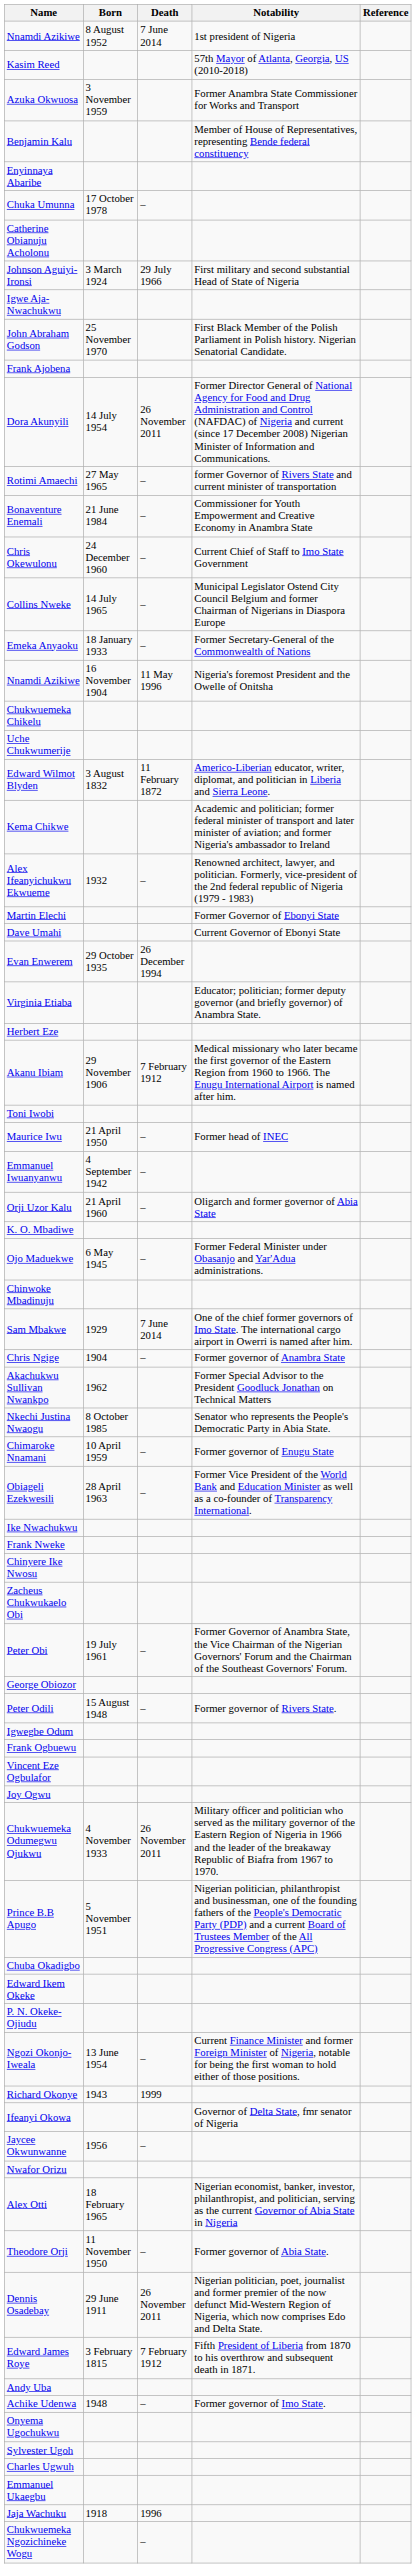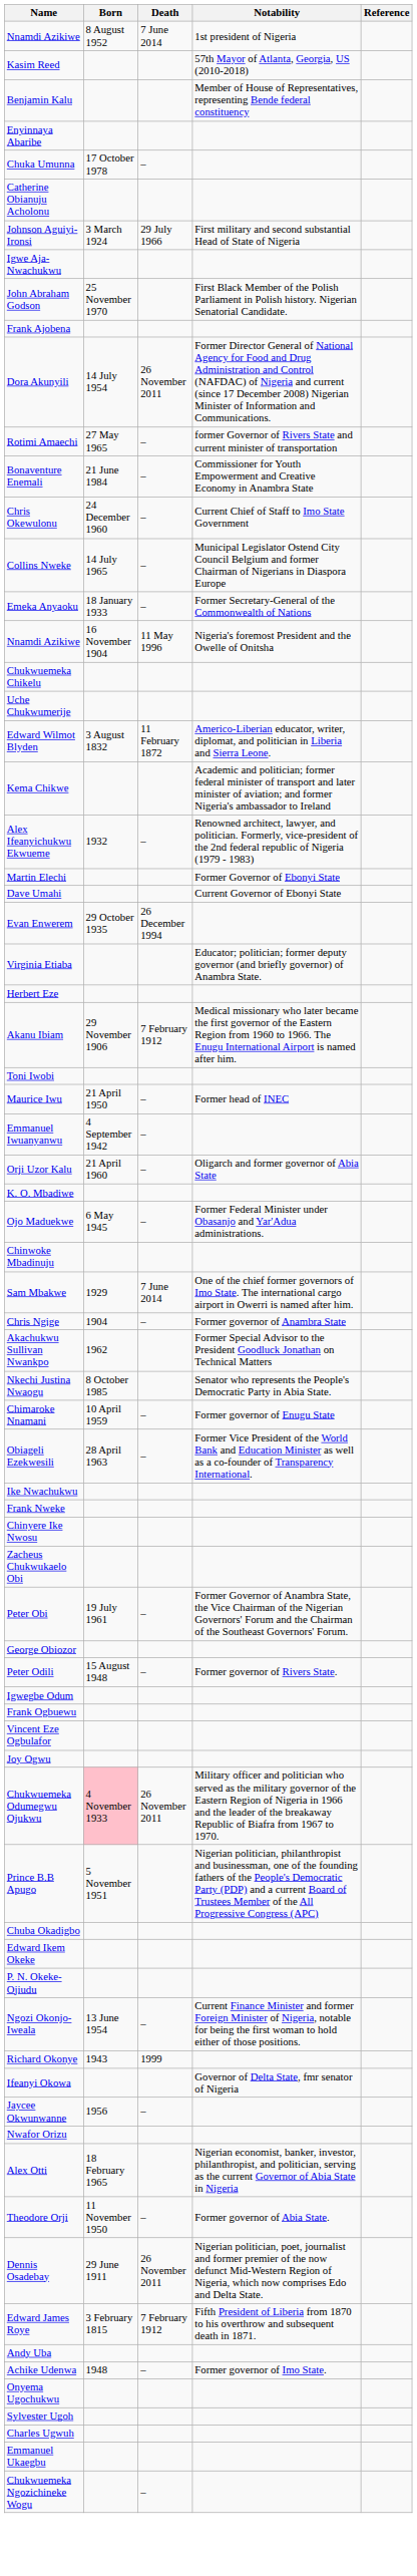 <table class="wikitable sortable">
 <tr>
 <th>Name</th>
 <th class="unsortable">Born</th>
 <th class="unsortable">Death</th>
 <th class="unsortable">Notability</th>
 <th class="unsortable">Reference</th>
 </tr>
 <tr>
 <td><a href='#'>Nnamdi Azikiwe</a></td>
 <td>8 August 1952</td>
 <td>7 June 2014</td>
 <td>1st president of Nigeria</td>
 <td></td>
 </tr>
 <tr>
 <td><a href='#'>Kasim Reed</a></td>
 <td></td>
 <td></td>
 <td>57th <a href='#'>Mayor</a> of <a href='#'>Atlanta</a>, <a href='#'>Georgia</a>, <a href='#'>US</a> (2010-2018)</td>
-<td></td>
-</tr>
-<tr>
-<td><a href='#'>Azuka Okwuosa</a></td>
-<td>3 November 1959</td>
-<td></td>
-<td>Former Anambra State Commissioner for Works and Transport</td>
 <td></td>
 </tr>
 <tr>
 <td><a href='#'>Benjamin Kalu</a></td>
 <td></td>
 <td></td>
 <td>Member of House of Representatives, representing <a href='#'>Bende federal constituency</a></td>
 <td></td>
 </tr>
 <tr>
 <td><a href='#'>Enyinnaya Abaribe</a></td>
 <td></td>
 <td></td>
 <td></td>
 <td></td>
 </tr>
 <tr>
 <td><a href='#'>Chuka Umunna</a></td>
 <td>17 October 1978</td>
 <td>–</td>
 <td></td>
 <td></td>
 </tr>
 <tr>
 <td><a href='#'>Catherine Obianuju Acholonu</a></td>
 <td></td>
 <td></td>
 <td></td>
 <td></td>
 </tr>
 <tr>
 <td><a href='#'>Johnson Aguiyi-Ironsi</a></td>
 <td>3 March 1924</td>
 <td>29 July 1966</td>
 <td>First military and second substantial Head of State of Nigeria</td>
 <td></td>
 </tr>
 <tr>
 <td><a href='#'>Igwe Aja-Nwachukwu</a></td>
 <td></td>
 <td></td>
 <td></td>
 <td></td>
 </tr>
 <tr>
 <td><a href='#'>John Abraham Godson</a></td>
 <td>25 November 1970</td>
 <td></td>
 <td>First Black Member of the Polish Parliament in Polish history. Nigerian Senatorial Candidate.</td>
 <td></td>
 </tr>
 <tr>
 <td><a href='#'>Frank Ajobena</a></td>
 <td></td>
 <td></td>
 <td></td>
 <td></td>
 </tr>
 <tr>
 <td><a href='#'>Dora Akunyili</a></td>
 <td>14 July 1954</td>
 <td>26 November 2011</td>
 <td>Former Director General of <a href='#'>National Agency for Food and Drug Administration and Control</a> (NAFDAC) of <a href='#'>Nigeria</a> and current (since 17 December 2008) Nigerian Minister of Information and Communications.</td>
 <td></td>
 </tr>
 <tr>
 <td><a href='#'>Rotimi Amaechi</a></td>
 <td>27 May 1965</td>
 <td>–</td>
 <td>former Governor of <a href='#'>Rivers State</a> and current minister of transportation</td>
 <td></td>
 </tr>
 <tr>
 <td><a href='#'>Bonaventure Enemali</a></td>
 <td>21 June 1984</td>
 <td>–</td>
 <td>Commissioner for Youth Empowerment and Creative Economy in Anambra State</td>
 <td></td>
 </tr>
 <tr>
 <td><a href='#'>Chris Okewulonu</a></td>
 <td>24 December 1960</td>
 <td>–</td>
 <td>Current Chief of Staff to <a href='#'>Imo State</a> Government</td>
 <td></td>
 </tr>
 <tr>
 <td><a href='#'>Collins Nweke</a></td>
 <td>14 July 1965</td>
 <td>–</td>
 <td>Municipal Legislator Ostend City Council Belgium and former Chairman of Nigerians in Diaspora Europe</td>
 <td></td>
 </tr>
 <tr>
 <td><a href='#'>Emeka Anyaoku</a></td>
 <td>18 January 1933</td>
 <td>–</td>
 <td>Former Secretary-General of the <a href='#'>Commonwealth of Nations</a></td>
 <td></td>
 </tr>
 <tr>
 <td><a href='#'>Nnamdi Azikiwe</a></td>
 <td>16 November 1904</td>
 <td>11 May 1996</td>
 <td>Nigeria's foremost President and the Owelle of Onitsha</td>
 <td></td>
 </tr>
 <tr>
 <td><a href='#'>Chukwuemeka Chikelu</a></td>
 <td></td>
 <td></td>
 <td></td>
 <td></td>
 </tr>
 <tr>
 <td><a href='#'>Uche Chukwumerije</a></td>
 <td></td>
 <td></td>
 <td></td>
 <td></td>
 </tr>
 <tr>
 <td><a href='#'>Edward Wilmot Blyden</a></td>
 <td>3 August 1832</td>
 <td>11 February 1872</td>
 <td><a href='#'>Americo-Liberian</a> educator, writer, diplomat, and politician in <a href='#'>Liberia</a> and <a href='#'>Sierra Leone</a>.</td>
 <td rowspan=1 align=center></td>
 </tr>
 <tr>
 <td><a href='#'>Kema Chikwe</a></td>
 <td></td>
 <td></td>
 <td>Academic and politician; former federal minister of transport and later minister of aviation; and former Nigeria's ambassador to Ireland</td>
 <td></td>
 </tr>
 <tr>
 <td><a href='#'>Alex Ifeanyichukwu Ekwueme</a></td>
 <td>1932</td>
 <td>–</td>
 <td>Renowned architect, lawyer, and politician. Formerly, vice-president of the 2nd federal republic of Nigeria (1979 - 1983)</td>
 <td></td>
 </tr>
 <tr>
 <td><a href='#'>Martin Elechi</a></td>
 <td></td>
 <td></td>
 <td>Former Governor of <a href='#'>Ebonyi State</a></td>
 <td></td>
 </tr>
 <tr>
 <td><a href='#'>Dave Umahi</a></td>
 <td></td>
 <td></td>
 <td>Current Governor of Ebonyi State</td>
 <td></td>
 </tr>
 <tr>
 <td><a href='#'>Evan Enwerem</a></td>
 <td>29 October 1935</td>
 <td>26 December 1994</td>
 <td></td>
 <td></td>
 </tr>
 <tr>
 <td><a href='#'>Virginia Etiaba</a></td>
 <td></td>
 <td></td>
 <td>Educator; politician; former deputy governor (and briefly governor) of Anambra State.</td>
 <td></td>
 </tr>
 <tr>
 <td><a href='#'>Herbert Eze</a></td>
 <td></td>
 <td></td>
 <td></td>
 <td></td>
 </tr>
 <tr>
 <td><a href='#'>Akanu Ibiam</a></td>
 <td>29 November 1906</td>
 <td>7 February 1912</td>
 <td>Medical missionary who later became the first governor of the Eastern Region from 1960 to 1966. The <a href='#'>Enugu International Airport</a> is named after him.</td>
 <td></td>
 </tr>
 <tr>
 <td><a href='#'>Toni Iwobi</a></td>
 <td></td>
 <td></td>
 <td></td>
 <td></td>
 </tr>
 <tr>
 <td><a href='#'>Maurice Iwu</a></td>
 <td>21 April 1950</td>
 <td>–</td>
 <td>Former head of <a href='#'>INEC</a></td>
 <td></td>
 </tr>
 <tr>
 <td><a href='#'>Emmanuel Iwuanyanwu</a></td>
 <td>4 September 1942</td>
 <td>–</td>
 <td></td>
 <td></td>
 </tr>
 <tr>
 <td><a href='#'>Orji Uzor Kalu</a></td>
 <td>21 April 1960</td>
 <td>–</td>
 <td>Oligarch and former governor of <a href='#'>Abia State</a></td>
 <td></td>
 </tr>
 <tr>
 <td><a href='#'>K. O. Mbadiwe</a></td>
 <td></td>
 <td></td>
 <td></td>
 <td></td>
 </tr>
 <tr>
 <td><a href='#'>Ojo Maduekwe</a></td>
 <td>6 May 1945</td>
 <td>–</td>
 <td>Former Federal Minister under <a href='#'>Obasanjo</a> and <a href='#'>Yar'Adua</a> administrations.</td>
 <td></td>
 </tr>
 <tr>
 <td><a href='#'>Chinwoke Mbadinuju</a></td>
 <td></td>
 <td></td>
 <td></td>
 <td></td>
 </tr>
 <tr>
 <td><a href='#'>Sam Mbakwe</a></td>
 <td>1929</td>
 <td>7 June 2014</td>
 <td>One of the chief former governors of <a href='#'>Imo State</a>. The international cargo airport in Owerri is named after him.</td>
 <td></td>
 </tr>
 <tr>
 <td><a href='#'>Chris Ngige</a></td>
 <td>1904</td>
 <td>–</td>
 <td>Former governor of <a href='#'>Anambra State</a></td>
 <td></td>
 </tr>
 <tr>
 <td><a href='#'>Akachukwu Sullivan Nwankpo</a></td>
 <td>1962</td>
 <td></td>
 <td>Former Special Advisor to the President <a href='#'>Goodluck Jonathan</a> on Technical Matters</td>
 <td></td>
 </tr>
 <tr>
 <td><a href='#'>Nkechi Justina Nwaogu</a></td>
 <td>8 October 1985</td>
 <td></td>
 <td>Senator who represents the People's Democratic Party in Abia State.</td>
 <td></td>
 </tr>
 <tr>
 <td><a href='#'>Chimaroke Nnamani</a></td>
 <td>10 April 1959</td>
 <td>–</td>
 <td>Former governor of <a href='#'>Enugu State</a></td>
 <td></td>
 </tr>
 <tr>
 <td><a href='#'>Obiageli Ezekwesili</a></td>
 <td>28 April 1963</td>
 <td>–</td>
 <td>Former Vice President of the <a href='#'>World Bank</a> and <a href='#'>Education Minister</a> as well as a co-founder of <a href='#'>Transparency International</a>.</td>
 <td></td>
 </tr>
 <tr>
 <td><a href='#'>Ike Nwachukwu</a></td>
 <td></td>
 <td></td>
 <td></td>
 <td></td>
 </tr>
 <tr>
 <td><a href='#'>Frank Nweke</a></td>
 <td></td>
 <td></td>
 <td></td>
 <td></td>
 </tr>
 <tr>
 <td><a href='#'>Chinyere Ike Nwosu</a></td>
 <td></td>
 <td></td>
 <td></td>
 <td></td>
 </tr>
 <tr>
 <td><a href='#'>Zacheus Chukwukaelo Obi</a></td>
 <td></td>
 <td></td>
 <td></td>
 <td></td>
 </tr>
 <tr>
 <td><a href='#'>Peter Obi</a></td>
 <td>19 July 1961</td>
 <td>–</td>
 <td>Former Governor of Anambra State, the Vice Chairman of the Nigerian Governors' Forum and the Chairman of the Southeast Governors' Forum.</td>
 <td></td>
 </tr>
 <tr>
 <td><a href='#'>George Obiozor</a></td>
 <td></td>
 <td></td>
 <td></td>
 <td></td>
 </tr>
 <tr>
 <td><a href='#'>Peter Odili</a></td>
 <td>15 August 1948</td>
 <td>–</td>
 <td>Former governor of <a href='#'>Rivers State</a>.</td>
 <td></td>
 </tr>
 <tr>
 <td><a href='#'>Igwegbe Odum</a></td>
 <td></td>
 <td></td>
 <td></td>
 <td></td>
 </tr>
 <tr>
 <td><a href='#'>Frank Ogbuewu</a></td>
 <td></td>
 <td></td>
 <td></td>
 <td></td>
 </tr>
 <tr>
 <td><a href='#'>Vincent Eze Ogbulafor</a></td>
 <td></td>
 <td></td>
 <td></td>
 <td></td>
 </tr>
 <tr>
 <td><a href='#'>Joy Ogwu</a></td>
 <td></td>
 <td></td>
 <td></td>
 <td></td>
 </tr>
 <tr>
 <td><a href='#'>Chukwuemeka Odumegwu Ojukwu</a></td>
-<td>4 November 1933</td>
+<td style="background: pink;">4 November 1933</td>
 <td>26 November 2011</td>
 <td>Military officer and politician who served as the military governor of the Eastern Region of Nigeria in 1966 and the leader of the breakaway Republic of Biafra from 1967 to 1970.</td>
 <td></td>
 </tr>
 <tr>
 <td><a href='#'>Prince B.B Apugo</a></td>
 <td>5 November 1951</td>
 <td></td>
 <td>Nigerian politician, philanthropist and businessman, one of the founding fathers of the <a href='#'>People's Democratic Party (PDP)</a> and a current <a href='#'>Board of Trustees Member</a> of the <a href='#'>All Progressive Congress (APC)</a></td>
 <td></td>
 </tr>
 <tr>
 <td><a href='#'>Chuba Okadigbo</a></td>
 <td></td>
 <td></td>
 <td></td>
 <td></td>
 </tr>
 <tr>
 <td><a href='#'>Edward Ikem Okeke</a></td>
 <td></td>
 <td></td>
 <td></td>
 <td></td>
 </tr>
 <tr>
 <td><a href='#'>P. N. Okeke-Ojiudu</a></td>
 <td></td>
 <td></td>
 <td></td>
 <td></td>
 </tr>
 <tr>
 <td><a href='#'>Ngozi Okonjo-Iweala</a></td>
 <td>13 June 1954</td>
 <td>–</td>
 <td>Current <a href='#'>Finance Minister</a> and former <a href='#'>Foreign Minister</a> of <a href='#'>Nigeria</a>, notable for being the first woman to hold either of those positions.</td>
 <td rowspan=1 align=center></td>
 </tr>
 <tr>
 <td><a href='#'>Richard Okonye</a></td>
 <td>1943</td>
 <td>1999</td>
 <td></td>
 <td></td>
 </tr>
 <tr>
 <td><a href='#'>Ifeanyi Okowa</a></td>
 <td></td>
 <td></td>
 <td>Governor of <a href='#'>Delta State</a>, fmr senator of Nigeria</td>
 <td></td>
 </tr>
 <tr>
 <td><a href='#'>Jaycee Okwunwanne</a></td>
 <td>1956</td>
 <td>–</td>
 <td></td>
 <td></td>
 </tr>
 <tr>
 <td><a href='#'>Nwafor Orizu</a></td>
 <td></td>
 <td></td>
 <td></td>
 <td></td>
 </tr>
 <tr>
 <td><a href='#'>Alex Otti</a></td>
 <td>18 February 1965</td>
 <td></td>
 <td>Nigerian economist, banker, investor, philanthropist, and politician, serving as the current <a href='#'>Governor of Abia State</a> in <a href='#'>Nigeria</a></td>
 <td></td>
 </tr>
 <tr>
 <td><a href='#'>Theodore Orji</a></td>
 <td>11 November 1950</td>
 <td>–</td>
 <td>Former governor of <a href='#'>Abia State</a>.</td>
 <td></td>
 </tr>
 <tr>
 <td><a href='#'>Dennis Osadebay</a></td>
 <td>29 June 1911</td>
 <td>26 November 2011</td>
 <td>Nigerian politician, poet, journalist and former premier of the now defunct Mid-Western Region of Nigeria, which now comprises Edo and Delta State.</td>
 <td></td>
 </tr>
 <tr>
 <td><a href='#'>Edward James Roye</a></td>
 <td>3 February 1815</td>
 <td>7 February 1912</td>
 <td>Fifth <a href='#'>President of Liberia</a> from 1870 to his overthrow and subsequent death in 1871.</td>
 <td rowspan=1 align=center></td>
 </tr>
 <tr>
 <td><a href='#'>Andy Uba</a></td>
 <td></td>
 <td></td>
 <td></td>
 <td></td>
 </tr>
 <tr>
 <td><a href='#'>Achike Udenwa</a></td>
 <td>1948</td>
 <td>–</td>
 <td>Former governor of <a href='#'>Imo State</a>.</td>
 <td></td>
 </tr>
 <tr>
 <td><a href='#'>Onyema Ugochukwu</a></td>
 <td></td>
 <td></td>
 <td></td>
 <td></td>
 </tr>
 <tr>
 <td><a href='#'>Sylvester Ugoh</a></td>
 <td></td>
 <td></td>
 <td></td>
 <td></td>
 </tr>
 <tr>
 <td><a href='#'>Charles Ugwuh</a></td>
 <td></td>
 <td></td>
 <td></td>
 <td></td>
 </tr>
 <tr>
 <td><a href='#'>Emmanuel Ukaegbu</a></td>
 <td></td>
 <td></td>
 <td></td>
 <td></td>
 </tr>
 <tr>
-<td><a href='#'>Jaja Wachuku</a></td>
-<td>1918</td>
-<td>1996</td>
-<td></td>
-<td></td>
-</tr>
-<tr>
 <td><a href='#'>Chukwuemeka Ngozichineke Wogu</a></td>
 <td></td>
 <td>–</td>
 <td></td>
 <td></td>
 </tr>
 </table>
